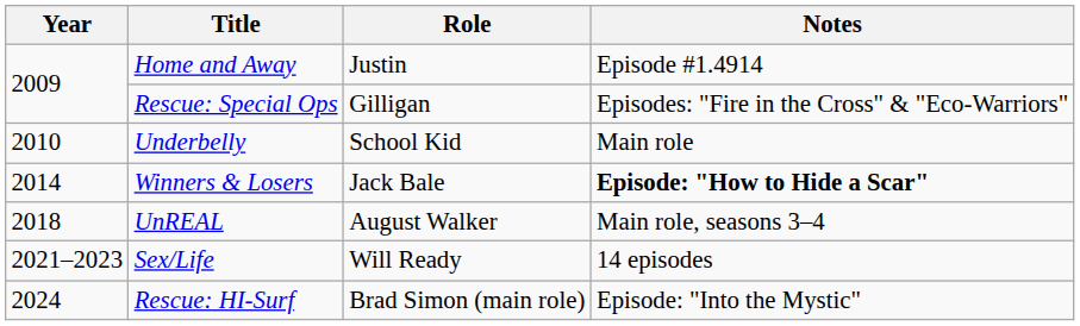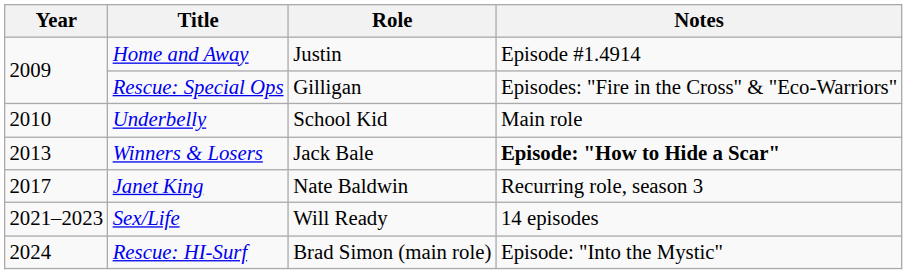 <table class="wikitable sortable">
 <tr>
 <th>Year</th>
 <th>Title</th>
 <th>Role</th>
 <th class="unsortable">Notes</th>
 </tr>
 <tr>
 <td rowspan="2">2009</td>
 <td><em><a href='#'>Home and Away</a></em></td>
 <td>Justin</td>
 <td>Episode #1.4914</td>
 </tr>
 <tr>
 <td><em><a href='#'>Rescue: Special Ops</a></em></td>
 <td>Gilligan</td>
 <td>Episodes: "Fire in the Cross" & "Eco-Warriors"</td>
 </tr>
 <tr>
 <td>2010</td>
 <td><em><a href='#'>Underbelly</a></em></td>
 <td>School Kid</td>
 <td>Main role</td>
 </tr>
 <tr>
-<td>2014</td>
+<td>2013</td>
 <td><em><a href='#'>Winners & Losers</a></em></td>
 <td>Jack Bale</td>
 <td><strong>Episode: "How to Hide a Scar"</strong></td>
 </tr>
 <tr>
-<td>2018</td>
-<td><em><a href='#'>UnREAL</a></em></td>
-<td>August Walker</td>
-<td>Main role, seasons 3–4</td>
+<td>2017</td>
+<td><em><a href='#'>Janet King</a></em></td>
+<td>Nate Baldwin</td>
+<td>Recurring role, season 3</td>
 </tr>
 <tr>
 <td>2021–2023</td>
 <td><em><a href='#'>Sex/Life</a></em></td>
 <td>Will Ready</td>
 <td>14 episodes</td>
 </tr>
 <tr>
 <td>2024</td>
 <td><em><a href='#'>Rescue: HI-Surf</a></em></td>
 <td>Brad Simon (main role)</td>
 <td>Episode: "Into the Mystic"</td>
 </tr>
 </table>
